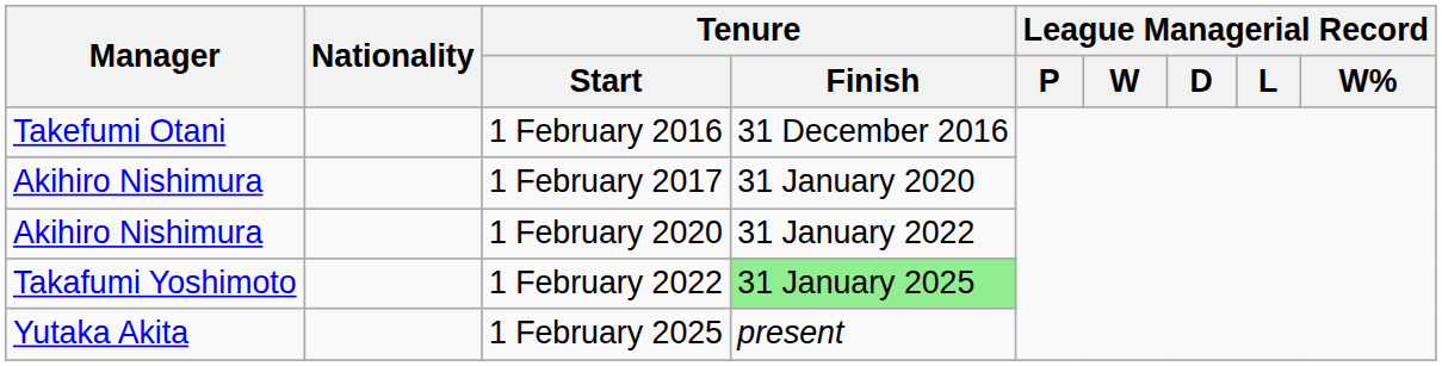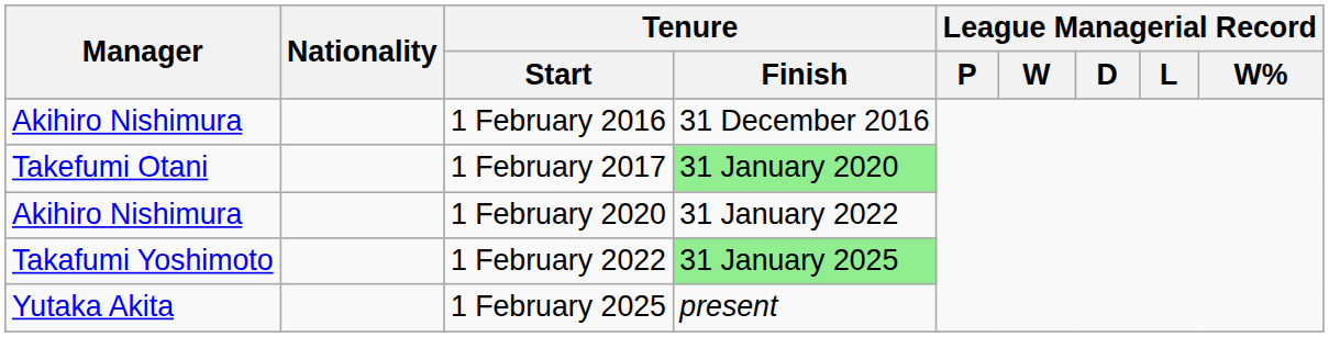 <table class="wikitable">
 <tr>
 <th rowspan="2">Manager</th>
 <th rowspan="2">Nationality</th>
 <th colspan="2">Tenure</th>
 <th colspan="5">League Managerial Record</th>
 </tr>
 <tr>
 <th>Start</th>
 <th>Finish</th>
 <th>P</th>
 <th>W</th>
 <th>D</th>
 <th>L</th>
 <th>W%</th>
 </tr>
 <tr>
-<td><a href='#'>Takefumi Otani</a></td>
+<td><a href='#'>Akihiro Nishimura</a></td>
 <td></td>
 <td>1 February 2016</td>
 <td>31 December 2016<br></td>
 </tr>
 <tr>
-<td><a href='#'>Akihiro Nishimura</a></td>
+<td><a href='#'>Takefumi Otani</a></td>
 <td></td>
 <td>1 February 2017</td>
-<td>31 January 2020<br></td>
+<td style="background: lightgreen;">31 January 2020<br></td>
 </tr>
 <tr>
 <td><a href='#'>Akihiro Nishimura</a></td>
 <td></td>
 <td>1 February 2020</td>
 <td>31 January 2022<br></td>
 </tr>
 <tr>
 <td><a href='#'>Takafumi Yoshimoto</a></td>
 <td></td>
 <td>1 February 2022</td>
 <td style="background: lightgreen;">31 January 2025<br></td>
 </tr>
 <tr>
 <td><a href='#'>Yutaka Akita</a></td>
 <td></td>
 <td>1 February 2025</td>
 <td><em>present</em><br></td>
 </tr>
 </table>
